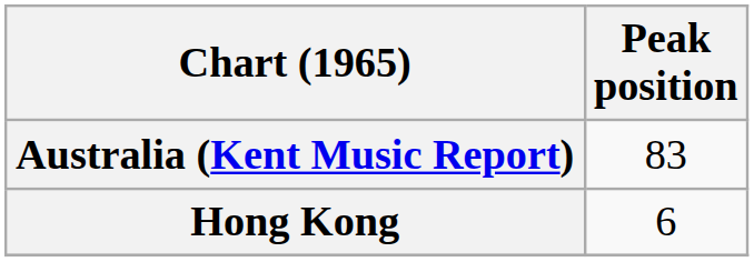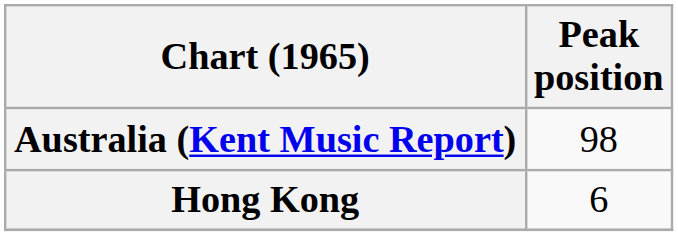 <table class="wikitable sortable plainrowheaders" style="text-align:center">
 <tr>
 <th>Chart (1965)</th>
 <th>Peak<br>position</th>
 </tr>
 <tr>
 <th scope="row">Australia (<a href='#'>Kent Music Report</a>)</th>
-<td>83</td>
+<td>98</td>
 </tr>
 <tr>
 <th scope=row>Hong Kong</th>
 <td>6</td>
 </tr>
 <tr>
 </tr>
 </table>
